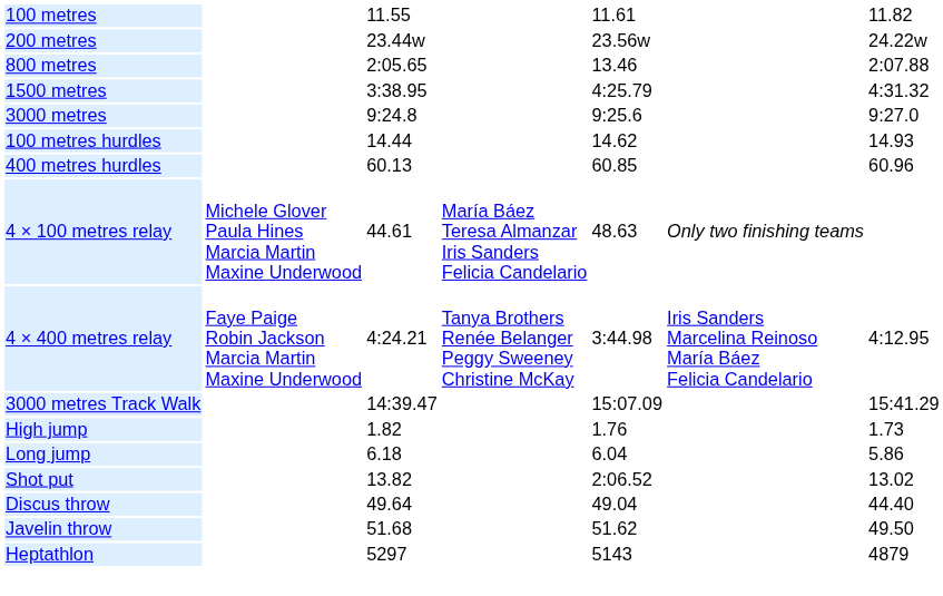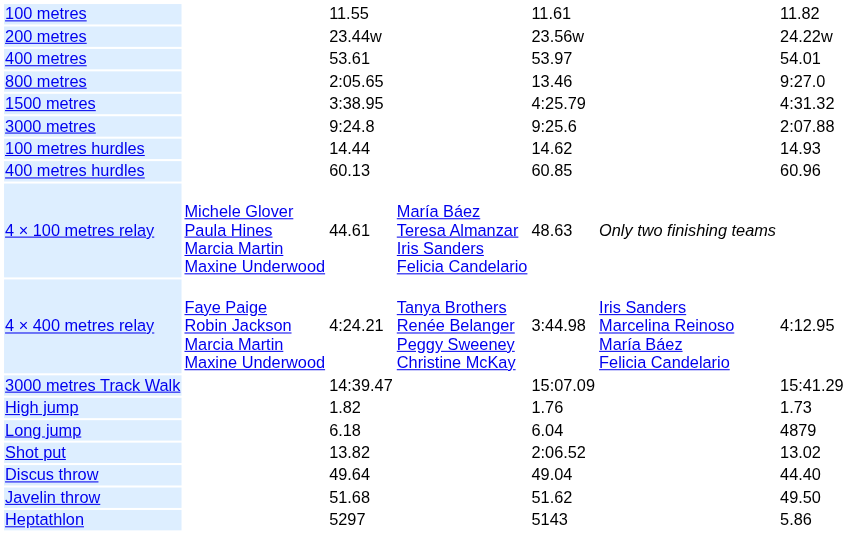 <table>
 <tr>
 <td bgcolor = DDEEFF><a href='#'>100 metres</a></td>
 <td></td>
 <td>11.55</td>
 <td></td>
 <td>11.61</td>
 <td></td>
 <td>11.82</td>
 </tr>
 <tr>
 <td bgcolor = DDEEFF><a href='#'>200 metres</a></td>
 <td></td>
 <td>23.44w</td>
 <td></td>
 <td>23.56w</td>
 <td></td>
 <td>24.22w</td>
 </tr>
 <tr>
+<td bgcolor = DDEEFF><a href='#'>400 metres</a></td>
+<td></td>
+<td>53.61</td>
+<td></td>
+<td>53.97</td>
+<td></td>
+<td>54.01</td>
+</tr>
+<tr>
 <td bgcolor = DDEEFF><a href='#'>800 metres</a></td>
 <td></td>
 <td>2:05.65</td>
 <td></td>
 <td>13.46</td>
 <td></td>
-<td>2:07.88</td>
+<td>9:27.0</td>
 </tr>
 <tr>
 <td bgcolor = DDEEFF><a href='#'>1500 metres</a></td>
 <td></td>
 <td>3:38.95</td>
 <td></td>
 <td>4:25.79</td>
 <td></td>
 <td>4:31.32</td>
 </tr>
 <tr>
 <td bgcolor = DDEEFF><a href='#'>3000 metres</a></td>
 <td></td>
 <td>9:24.8</td>
 <td></td>
 <td>9:25.6</td>
 <td></td>
-<td>9:27.0</td>
+<td>2:07.88</td>
 </tr>
 <tr>
 <td bgcolor = DDEEFF><a href='#'>100 metres hurdles</a></td>
 <td></td>
 <td>14.44</td>
 <td></td>
 <td>14.62</td>
 <td></td>
 <td>14.93</td>
 </tr>
 <tr>
 <td bgcolor = DDEEFF><a href='#'>400 metres hurdles</a></td>
 <td></td>
 <td>60.13</td>
 <td></td>
 <td>60.85</td>
 <td></td>
 <td>60.96</td>
 </tr>
 <tr>
 <td bgcolor = DDEEFF><a href='#'>4 × 100 metres relay</a></td>
 <td><br><a href='#'>Michele Glover</a><br><a href='#'>Paula Hines</a><br><a href='#'>Marcia Martin</a><br><a href='#'>Maxine Underwood</a></td>
 <td>44.61</td>
 <td><br><a href='#'>María Báez</a><br><a href='#'>Teresa Almanzar</a><br><a href='#'>Iris Sanders</a><br><a href='#'>Felicia Candelario</a></td>
 <td>48.63</td>
 <td><em>Only two finishing teams</em></td>
 <td></td>
 </tr>
 <tr>
 <td bgcolor = DDEEFF><a href='#'>4 × 400 metres relay</a></td>
 <td><br><a href='#'>Faye Paige</a><br><a href='#'>Robin Jackson</a><br><a href='#'>Marcia Martin</a><br><a href='#'>Maxine Underwood</a></td>
 <td>4:24.21</td>
 <td><br><a href='#'>Tanya Brothers</a><br><a href='#'>Renée Belanger</a><br><a href='#'>Peggy Sweeney</a><br><a href='#'>Christine McKay</a></td>
 <td>3:44.98</td>
 <td><br><a href='#'>Iris Sanders</a><br><a href='#'>Marcelina Reinoso</a><br><a href='#'>María Báez</a><br><a href='#'>Felicia Candelario</a></td>
 <td>4:12.95</td>
 </tr>
 <tr>
 <td bgcolor = DDEEFF><a href='#'>3000 metres Track Walk</a></td>
 <td></td>
 <td>14:39.47</td>
 <td></td>
 <td>15:07.09</td>
 <td></td>
 <td>15:41.29</td>
 </tr>
 <tr>
 <td bgcolor = DDEEFF><a href='#'>High jump</a></td>
 <td></td>
 <td>1.82</td>
 <td></td>
 <td>1.76</td>
 <td></td>
 <td>1.73</td>
 </tr>
 <tr>
 <td bgcolor = DDEEFF><a href='#'>Long jump</a></td>
 <td></td>
 <td>6.18</td>
 <td></td>
 <td>6.04</td>
 <td></td>
-<td>5.86</td>
+<td>4879</td>
 </tr>
 <tr>
 <td bgcolor = DDEEFF><a href='#'>Shot put</a></td>
 <td></td>
 <td>13.82</td>
 <td></td>
 <td>2:06.52</td>
 <td></td>
 <td>13.02</td>
 </tr>
 <tr>
 <td bgcolor = DDEEFF><a href='#'>Discus throw</a></td>
 <td></td>
 <td>49.64</td>
 <td></td>
 <td>49.04</td>
 <td></td>
 <td>44.40</td>
 </tr>
 <tr>
 <td bgcolor = DDEEFF><a href='#'>Javelin throw</a></td>
 <td></td>
 <td>51.68</td>
 <td></td>
 <td>51.62</td>
 <td></td>
 <td>49.50</td>
 </tr>
 <tr>
 <td bgcolor = DDEEFF><a href='#'>Heptathlon</a></td>
 <td></td>
 <td>5297</td>
 <td></td>
 <td>5143</td>
 <td></td>
-<td>4879</td>
+<td>5.86</td>
 </tr>
 </table>
